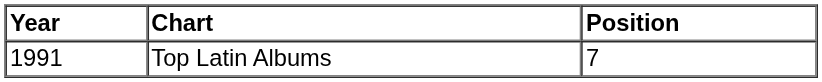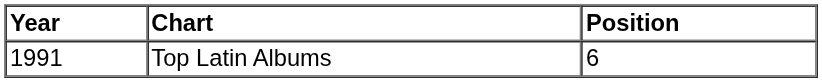 <table border=1 cellspacing=0 cellpadding=2 width="550px">
 <tr>
 <th align="left">Year</th>
 <th align="left">Chart</th>
 <th align="left">Position</th>
 </tr>
 <tr>
 <td align="left">1991</td>
 <td align="left">Top Latin Albums</td>
-<td align="left">7</td>
+<td align="left">6</td>
 </tr>
 <tr>
 </tr>
 </table>
